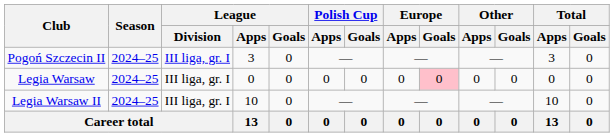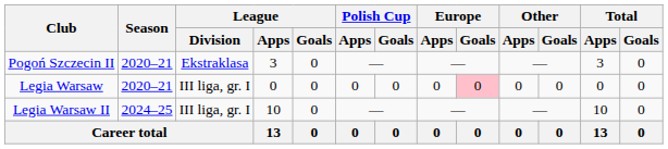 <table class="wikitable" style="text-align: center;">
 <tr>
 <th rowspan="2">Club</th>
 <th rowspan="2">Season</th>
 <th colspan="3">League</th>
 <th colspan="2"><a href='#'>Polish Cup</a></th>
 <th colspan="2">Europe</th>
 <th colspan="2">Other</th>
 <th colspan="2">Total</th>
 </tr>
 <tr>
 <th>Division</th>
 <th>Apps</th>
 <th>Goals</th>
 <th>Apps</th>
 <th>Goals</th>
 <th>Apps</th>
 <th>Goals</th>
 <th>Apps</th>
 <th>Goals</th>
 <th>Apps</th>
 <th>Goals</th>
 </tr>
 <tr>
 <td><a href='#'>Pogoń Szczecin II</a></td>
-<td><a href='#'>2024–25</a></td>
-<td><a href='#'>III liga, gr. I</a></td>
+<td><a href='#'>2020–21</a></td>
+<td><a href='#'>Ekstraklasa</a></td>
 <td>3</td>
 <td>0</td>
 <td colspan="2">—</td>
 <td colspan="2">—</td>
 <td colspan="2">—</td>
 <td>3</td>
 <td>0</td>
 </tr>
 <tr>
 <td><a href='#'>Legia Warsaw</a></td>
-<td><a href='#'>2024–25</a></td>
+<td><a href='#'>2020–21</a></td>
 <td>III liga, gr. I</td>
 <td>0</td>
 <td>0</td>
 <td>0</td>
 <td>0</td>
 <td>0</td>
 <td style="background: pink;">0</td>
 <td>0</td>
 <td>0</td>
 <td>0</td>
 <td>0</td>
 </tr>
 <tr>
 <td><a href='#'>Legia Warsaw II</a></td>
 <td><a href='#'>2024–25</a></td>
 <td>III liga, gr. I</td>
 <td>10</td>
 <td>0</td>
 <td colspan="2">—</td>
 <td colspan="2">—</td>
 <td colspan="2">—</td>
 <td>10</td>
 <td>0</td>
 </tr>
 <tr>
 <th colspan="3">Career total</th>
 <th>13</th>
 <th>0</th>
 <th>0</th>
 <th>0</th>
 <th>0</th>
 <th>0</th>
 <th>0</th>
 <th>0</th>
 <th>13</th>
 <th>0</th>
 </tr>
 </table>
